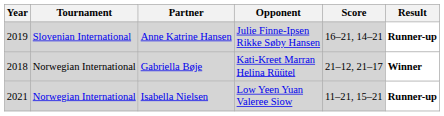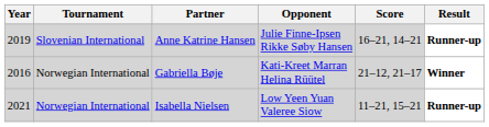 <table class="sortable wikitable" style="font-size: 90%;">
 <tr>
 <th>Year</th>
 <th>Tournament</th>
 <th>Partner</th>
 <th>Opponent</th>
 <th>Score</th>
 <th>Result</th>
 </tr>
 <tr style="background:#D5D5D5">
 <td align="center">2019</td>
 <td align="left"><a href='#'>Slovenian International</a></td>
 <td align="left"> <a href='#'>Anne Katrine Hansen</a></td>
 <td align="left"> <a href='#'>Julie Finne-Ipsen</a><br> <a href='#'>Rikke Søby Hansen</a></td>
 <td align="left">16–21, 14–21</td>
 <td style="text-align:left; background:white"> <strong>Runner-up</strong></td>
 </tr>
 <tr style="background:#D5D5D5">
-<td align="center">2018</td>
+<td align="center">2016</td>
 <td align="left">Norwegian International</td>
 <td align="left"> <a href='#'>Gabriella Bøje</a></td>
 <td align="left"> <a href='#'>Kati-Kreet Marran</a><br> <a href='#'>Helina Rüütel</a></td>
 <td align="left">21–12, 21–17</td>
 <td style="text-align:left; background:white"> <strong>Winner</strong></td>
 </tr>
 <tr style="background:#D5D5D5">
 <td align="center">2021</td>
 <td align="left"><a href='#'>Norwegian International</a></td>
 <td align="left"> <a href='#'>Isabella Nielsen</a></td>
 <td align="left"> <a href='#'>Low Yeen Yuan</a> <br>  <a href='#'>Valeree Siow</a></td>
 <td align="left">11–21, 15–21</td>
 <td style="text-align:left; background:white"> <strong>Runner-up</strong></td>
 </tr>
 </table>
